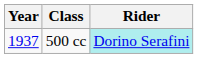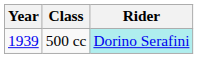 <table class="wikitable">
 <tr>
 <th>Year</th>
 <th>Class</th>
 <th>Rider</th>
 </tr>
 <tr>
-<td><a href='#'>1937</a></td>
+<td><a href='#'>1939</a></td>
 <td>500 cc</td>
 <td style="background: paleturquoise;"> <a href='#'>Dorino Serafini</a></td>
 </tr>
 </table>
